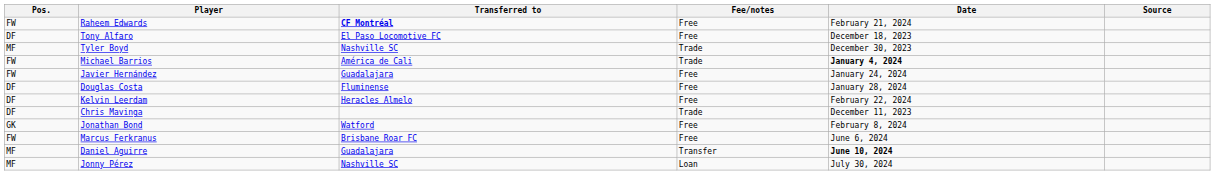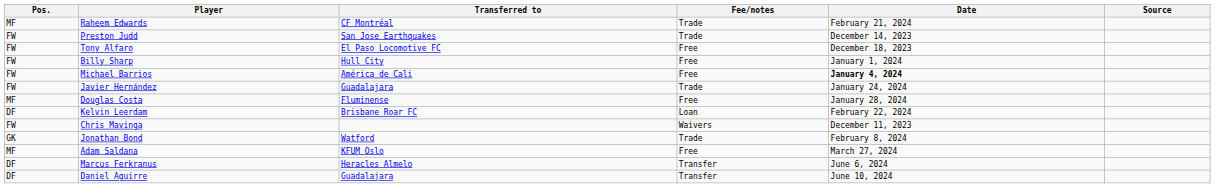 <table class="wikitable sortable" style="width:95%; text-align:center; font-size:95%; text-align:left;">
 <tr>
 <th><strong>Pos.</strong></th>
 <th><strong>Player</strong></th>
 <th><strong>Transferred to</strong></th>
 <th><strong>Fee/notes</strong></th>
 <th><strong>Date</strong></th>
 <th><strong>Source</strong></th>
 </tr>
 <tr>
-<td>FW</td>
+<td>MF</td>
 <td> <a href='#'>Raheem Edwards</a></td>
-<td><strong> <a href='#'>CF Montréal</a></strong></td>
-<td>Free</td>
+<td> <a href='#'>CF Montréal</a></td>
+<td>Trade</td>
 <td>February 21, 2024</td>
 <td align=center></td>
 </tr>
 <tr>
-<td>DF</td>
+<td>FW</td>
+<td> <a href='#'>Preston Judd</a></td>
+<td> <a href='#'>San Jose Earthquakes</a></td>
+<td>Trade</td>
+<td>December 14, 2023</td>
+<td align=center></td>
+</tr>
+<tr>
+<td>FW</td>
 <td> <a href='#'>Tony Alfaro</a></td>
 <td> <a href='#'>El Paso Locomotive FC</a></td>
 <td>Free</td>
 <td>December 18, 2023</td>
 <td align=center></td>
 </tr>
 <tr>
-<td>MF</td>
-<td> <a href='#'>Tyler Boyd</a></td>
-<td> <a href='#'>Nashville SC</a></td>
-<td>Trade</td>
-<td>December 30, 2023</td>
+<td>FW</td>
+<td> <a href='#'>Billy Sharp</a></td>
+<td> <a href='#'>Hull City</a></td>
+<td>Free</td>
+<td>January 1, 2024</td>
 <td align=center></td>
 </tr>
 <tr>
 <td>FW</td>
 <td> <a href='#'>Michael Barrios</a></td>
 <td> <a href='#'>América de Cali</a></td>
-<td>Trade</td>
+<td>Free</td>
 <td><strong>January 4, 2024</strong></td>
 <td align=center></td>
 </tr>
 <tr>
 <td>FW</td>
 <td> <a href='#'>Javier Hernández</a></td>
 <td> <a href='#'>Guadalajara</a></td>
-<td>Free</td>
+<td>Trade</td>
 <td>January 24, 2024</td>
 <td align=center></td>
 </tr>
 <tr>
-<td>DF</td>
+<td>MF</td>
 <td> <a href='#'>Douglas Costa</a></td>
 <td> <a href='#'>Fluminense</a></td>
 <td>Free</td>
 <td>January 28, 2024</td>
 <td align=center></td>
 </tr>
 <tr>
 <td>DF</td>
 <td> <a href='#'>Kelvin Leerdam</a></td>
-<td> <a href='#'>Heracles Almelo</a></td>
-<td>Free</td>
+<td> <a href='#'>Brisbane Roar FC</a></td>
+<td>Loan</td>
 <td>February 22, 2024</td>
 <td align=center></td>
 </tr>
 <tr>
-<td>DF</td>
+<td>FW</td>
 <td> <a href='#'>Chris Mavinga</a></td>
 <td></td>
-<td>Trade</td>
+<td>Waivers</td>
 <td>December 11, 2023</td>
 <td align=center></td>
 </tr>
 <tr>
 <td>GK</td>
 <td> <a href='#'>Jonathan Bond</a></td>
 <td> <a href='#'>Watford</a></td>
-<td>Free</td>
+<td>Trade</td>
 <td>February 8, 2024</td>
 <td align=center></td>
 </tr>
 <tr>
-<td>FW</td>
+<td>MF</td>
+<td> <a href='#'>Adam Saldana</a></td>
+<td> <a href='#'>KFUM Oslo</a></td>
+<td>Free</td>
+<td>March 27, 2024</td>
+<td align=center></td>
+</tr>
+<tr>
+<td>DF</td>
 <td> <a href='#'>Marcus Ferkranus</a></td>
-<td> <a href='#'>Brisbane Roar FC</a></td>
-<td>Free</td>
+<td> <a href='#'>Heracles Almelo</a></td>
+<td>Transfer</td>
 <td>June 6, 2024</td>
 <td align=center></td>
 </tr>
 <tr>
-<td>MF</td>
+<td>DF</td>
 <td> <a href='#'>Daniel Aguirre</a></td>
 <td> <a href='#'>Guadalajara</a></td>
 <td>Transfer</td>
-<td><strong>June 10, 2024</strong></td>
-<td align=center></td>
-</tr>
-<tr>
-<td>MF</td>
-<td> <a href='#'>Jonny Pérez</a></td>
-<td> <a href='#'>Nashville SC</a></td>
-<td>Loan</td>
-<td>July 30, 2024</td>
+<td>June 10, 2024</td>
 <td align=center></td>
 </tr>
 </table>
